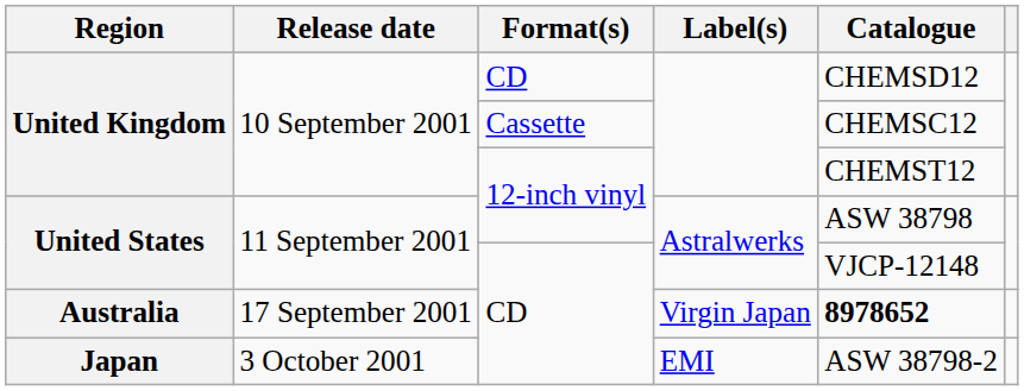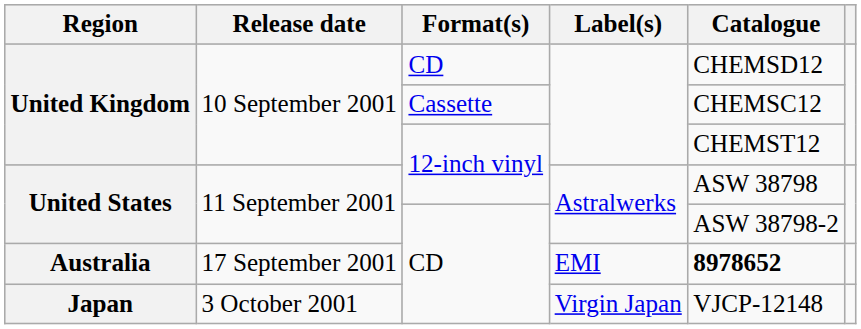 <table class="wikitable plainrowheaders">
 <tr>
 <th>Region</th>
 <th>Release date</th>
 <th>Format(s)</th>
 <th>Label(s)</th>
 <th>Catalogue</th>
 <th></th>
 </tr>
 <tr>
 <th scope="row" rowspan="3">United Kingdom</th>
 <td rowspan="3">10 September 2001</td>
 <td><a href='#'>CD</a></td>
 <td rowspan="3"></td>
 <td>CHEMSD12</td>
 <td rowspan="3"></td>
 </tr>
 <tr>
 <td><a href='#'>Cassette</a></td>
 <td>CHEMSC12</td>
 </tr>
 <tr>
 <td rowspan="2"><a href='#'>12-inch vinyl</a></td>
 <td>CHEMST12</td>
 </tr>
 <tr>
 <th scope="row" rowspan="2">United States</th>
 <td rowspan="2">11 September 2001</td>
 <td rowspan="2"><a href='#'>Astralwerks</a></td>
 <td>ASW 38798</td>
 <td rowspan="2"></td>
 </tr>
 <tr>
 <td rowspan="4">CD</td>
-<td>VJCP-12148</td>
+<td>ASW 38798-2</td>
 </tr>
 <tr>
 <th scope="row">Australia</th>
 <td>17 September 2001</td>
-<td><a href='#'>Virgin Japan</a></td>
+<td><a href='#'>EMI</a></td>
 <td><strong>8978652</strong></td>
 <td></td>
 </tr>
 <tr>
 <th scope="row">Japan</th>
 <td>3 October 2001</td>
-<td><a href='#'>EMI</a></td>
-<td>ASW 38798-2</td>
+<td><a href='#'>Virgin Japan</a></td>
+<td>VJCP-12148</td>
 <td></td>
 </tr>
 </table>
